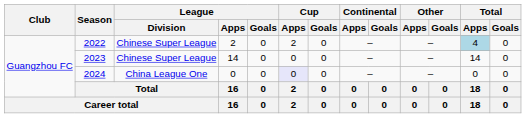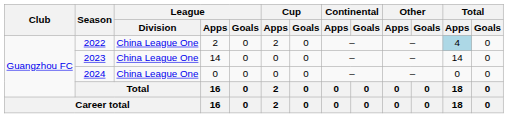 <table class="wikitable" style="text-align: center">
 <tr>
 <th rowspan="2">Club</th>
 <th rowspan="2">Season</th>
 <th colspan="3">League</th>
 <th colspan="2">Cup</th>
 <th colspan="2">Continental</th>
 <th colspan="2">Other</th>
 <th colspan="2">Total</th>
 </tr>
 <tr>
 <th>Division</th>
 <th>Apps</th>
 <th>Goals</th>
 <th>Apps</th>
 <th>Goals</th>
 <th>Apps</th>
 <th>Goals</th>
 <th>Apps</th>
 <th>Goals</th>
 <th>Apps</th>
 <th>Goals</th>
 </tr>
 <tr>
 <td rowspan="4"><a href='#'>Guangzhou FC</a></td>
 <td><a href='#'>2022</a></td>
-<td><a href='#'>Chinese Super League</a></td>
+<td><a href='#'>China League One</a></td>
 <td>2</td>
 <td>0</td>
 <td>2</td>
 <td>0</td>
 <td colspan="2">–</td>
 <td colspan="2">–</td>
 <td style="background: lightblue;">4</td>
 <td>0</td>
 </tr>
 <tr>
 <td><a href='#'>2023</a></td>
-<td><a href='#'>Chinese Super League</a></td>
+<td><a href='#'>China League One</a></td>
 <td>14</td>
 <td>0</td>
 <td>0</td>
 <td>0</td>
 <td colspan="2">–</td>
 <td colspan="2">–</td>
 <td>14</td>
 <td>0</td>
 </tr>
 <tr>
 <td><a href='#'>2024</a></td>
 <td><a href='#'>China League One</a></td>
 <td>0</td>
 <td>0</td>
-<td style="background: lavender;">0</td>
+<td>0</td>
 <td>0</td>
 <td colspan="2">–</td>
 <td colspan="2">–</td>
 <td>0</td>
 <td>0</td>
 </tr>
 <tr>
 <th colspan=2>Total</th>
 <th>16</th>
 <th>0</th>
 <th>2</th>
 <th>0</th>
 <th>0</th>
 <th>0</th>
 <th>0</th>
 <th>0</th>
 <th>18</th>
 <th>0</th>
 </tr>
 <tr>
 <th colspan=3>Career total</th>
 <th>16</th>
 <th>0</th>
 <th>2</th>
 <th>0</th>
 <th>0</th>
 <th>0</th>
 <th>0</th>
 <th>0</th>
 <th>18</th>
 <th>0</th>
 </tr>
 </table>
